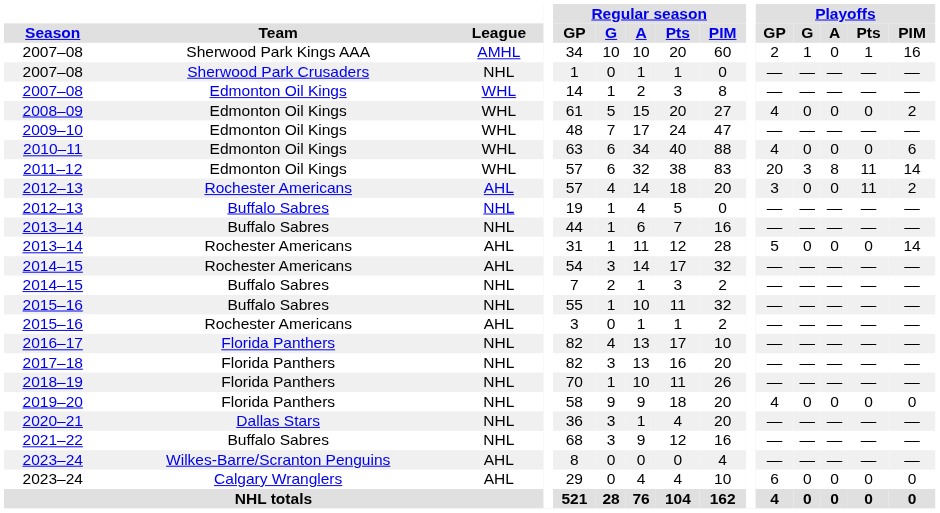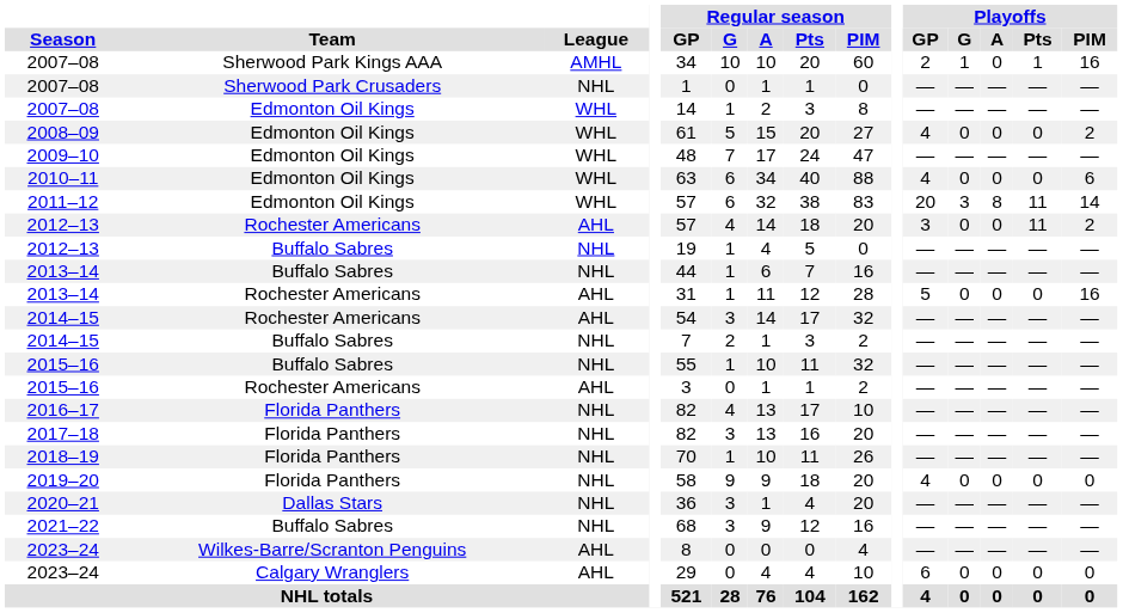 <table border="0" cellpadding="1" cellspacing="0" style="text-align:center; width:60em;">
 <tr style="background:#e0e0e0;">
 <th colspan="3" bgcolor="#ffffff"> </th>
 <th rowspan="99" bgcolor="#ffffff"> </th>
 <th colspan="5"><a href='#'>Regular season</a></th>
 <th rowspan="99" bgcolor="#ffffff"> </th>
 <th colspan="5"><a href='#'>Playoffs</a></th>
 </tr>
 <tr style="background:#e0e0e0;">
 <th><a href='#'>Season</a></th>
 <th>Team</th>
 <th>League</th>
 <th>GP</th>
 <th><a href='#'>G</a></th>
 <th><a href='#'>A</a></th>
 <th><a href='#'>Pts</a></th>
 <th><a href='#'>PIM</a></th>
 <th>GP</th>
 <th>G</th>
 <th>A</th>
 <th>Pts</th>
 <th>PIM</th>
 </tr>
 <tr>
 <td>2007–08</td>
 <td>Sherwood Park Kings AAA</td>
 <td><a href='#'>AMHL</a></td>
 <td>34</td>
 <td>10</td>
 <td>10</td>
 <td>20</td>
 <td>60</td>
 <td>2</td>
 <td>1</td>
 <td>0</td>
 <td>1</td>
 <td>16</td>
 </tr>
 <tr bgcolor="#f0f0f0">
 <td>2007–08</td>
 <td><a href='#'>Sherwood Park Crusaders</a></td>
 <td>NHL</td>
 <td>1</td>
 <td>0</td>
 <td>1</td>
 <td>1</td>
 <td>0</td>
 <td>—</td>
 <td>—</td>
 <td>—</td>
 <td>—</td>
 <td>—</td>
 </tr>
 <tr>
 <td><a href='#'>2007–08</a></td>
 <td><a href='#'>Edmonton Oil Kings</a></td>
 <td><a href='#'>WHL</a></td>
 <td>14</td>
 <td>1</td>
 <td>2</td>
 <td>3</td>
 <td>8</td>
 <td>—</td>
 <td>—</td>
 <td>—</td>
 <td>—</td>
 <td>—</td>
 </tr>
 <tr bgcolor="#f0f0f0">
 <td><a href='#'>2008–09</a></td>
 <td>Edmonton Oil Kings</td>
 <td>WHL</td>
 <td>61</td>
 <td>5</td>
 <td>15</td>
 <td>20</td>
 <td>27</td>
 <td>4</td>
 <td>0</td>
 <td>0</td>
 <td>0</td>
 <td>2</td>
 </tr>
 <tr>
 <td><a href='#'>2009–10</a></td>
 <td>Edmonton Oil Kings</td>
 <td>WHL</td>
 <td>48</td>
 <td>7</td>
 <td>17</td>
 <td>24</td>
 <td>47</td>
 <td>—</td>
 <td>—</td>
 <td>—</td>
 <td>—</td>
 <td>—</td>
 </tr>
 <tr bgcolor="#f0f0f0">
 <td><a href='#'>2010–11</a></td>
 <td>Edmonton Oil Kings</td>
 <td>WHL</td>
 <td>63</td>
 <td>6</td>
 <td>34</td>
 <td>40</td>
 <td>88</td>
 <td>4</td>
 <td>0</td>
 <td>0</td>
 <td>0</td>
 <td>6</td>
 </tr>
 <tr>
 <td><a href='#'>2011–12</a></td>
 <td>Edmonton Oil Kings</td>
 <td>WHL</td>
 <td>57</td>
 <td>6</td>
 <td>32</td>
 <td>38</td>
 <td>83</td>
 <td>20</td>
 <td>3</td>
 <td>8</td>
 <td>11</td>
 <td>14</td>
 </tr>
 <tr bgcolor="#f0f0f0">
 <td><a href='#'>2012–13</a></td>
 <td><a href='#'>Rochester Americans</a></td>
 <td><a href='#'>AHL</a></td>
 <td>57</td>
 <td>4</td>
 <td>14</td>
 <td>18</td>
 <td>20</td>
 <td>3</td>
 <td>0</td>
 <td>0</td>
 <td>11</td>
 <td>2</td>
 </tr>
 <tr>
 <td><a href='#'>2012–13</a></td>
 <td><a href='#'>Buffalo Sabres</a></td>
 <td><a href='#'>NHL</a></td>
 <td>19</td>
 <td>1</td>
 <td>4</td>
 <td>5</td>
 <td>0</td>
 <td>—</td>
 <td>—</td>
 <td>—</td>
 <td>—</td>
 <td>—</td>
 </tr>
 <tr bgcolor="#f0f0f0">
 <td><a href='#'>2013–14</a></td>
 <td>Buffalo Sabres</td>
 <td>NHL</td>
 <td>44</td>
 <td>1</td>
 <td>6</td>
 <td>7</td>
 <td>16</td>
 <td>—</td>
 <td>—</td>
 <td>—</td>
 <td>—</td>
 <td>—</td>
 </tr>
 <tr>
 <td><a href='#'>2013–14</a></td>
 <td>Rochester Americans</td>
 <td>AHL</td>
 <td>31</td>
 <td>1</td>
 <td>11</td>
 <td>12</td>
 <td>28</td>
 <td>5</td>
 <td>0</td>
 <td>0</td>
 <td>0</td>
-<td>14</td>
+<td>16</td>
 </tr>
 <tr bgcolor="#f0f0f0">
 <td><a href='#'>2014–15</a></td>
 <td>Rochester Americans</td>
 <td>AHL</td>
 <td>54</td>
 <td>3</td>
 <td>14</td>
 <td>17</td>
 <td>32</td>
 <td>—</td>
 <td>—</td>
 <td>—</td>
 <td>—</td>
 <td>—</td>
 </tr>
 <tr>
 <td><a href='#'>2014–15</a></td>
 <td>Buffalo Sabres</td>
 <td>NHL</td>
 <td>7</td>
 <td>2</td>
 <td>1</td>
 <td>3</td>
 <td>2</td>
 <td>—</td>
 <td>—</td>
 <td>—</td>
 <td>—</td>
 <td>—</td>
 </tr>
 <tr bgcolor="#f0f0f0">
 <td><a href='#'>2015–16</a></td>
 <td>Buffalo Sabres</td>
 <td>NHL</td>
 <td>55</td>
 <td>1</td>
 <td>10</td>
 <td>11</td>
 <td>32</td>
 <td>—</td>
 <td>—</td>
 <td>—</td>
 <td>—</td>
 <td>—</td>
 </tr>
 <tr>
 <td><a href='#'>2015–16</a></td>
 <td>Rochester Americans</td>
 <td>AHL</td>
 <td>3</td>
 <td>0</td>
 <td>1</td>
 <td>1</td>
 <td>2</td>
 <td>—</td>
 <td>—</td>
 <td>—</td>
 <td>—</td>
 <td>—</td>
 </tr>
 <tr bgcolor="#f0f0f0">
 <td><a href='#'>2016–17</a></td>
 <td><a href='#'>Florida Panthers</a></td>
 <td>NHL</td>
 <td>82</td>
 <td>4</td>
 <td>13</td>
 <td>17</td>
 <td>10</td>
 <td>—</td>
 <td>—</td>
 <td>—</td>
 <td>—</td>
 <td>—</td>
 </tr>
 <tr>
 <td><a href='#'>2017–18</a></td>
 <td>Florida Panthers</td>
 <td>NHL</td>
 <td>82</td>
 <td>3</td>
 <td>13</td>
 <td>16</td>
 <td>20</td>
 <td>—</td>
 <td>—</td>
 <td>—</td>
 <td>—</td>
 <td>—</td>
 </tr>
 <tr bgcolor="#f0f0f0">
 <td><a href='#'>2018–19</a></td>
 <td>Florida Panthers</td>
 <td>NHL</td>
 <td>70</td>
 <td>1</td>
 <td>10</td>
 <td>11</td>
 <td>26</td>
 <td>—</td>
 <td>—</td>
 <td>—</td>
 <td>—</td>
 <td>—</td>
 </tr>
 <tr>
 <td><a href='#'>2019–20</a></td>
 <td>Florida Panthers</td>
 <td>NHL</td>
 <td>58</td>
 <td>9</td>
 <td>9</td>
 <td>18</td>
 <td>20</td>
 <td>4</td>
 <td>0</td>
 <td>0</td>
 <td>0</td>
 <td>0</td>
 </tr>
 <tr bgcolor="#f0f0f0">
 <td><a href='#'>2020–21</a></td>
 <td><a href='#'>Dallas Stars</a></td>
 <td>NHL</td>
 <td>36</td>
 <td>3</td>
 <td>1</td>
 <td>4</td>
 <td>20</td>
 <td>—</td>
 <td>—</td>
 <td>—</td>
 <td>—</td>
 <td>—</td>
 </tr>
 <tr>
 <td><a href='#'>2021–22</a></td>
 <td>Buffalo Sabres</td>
 <td>NHL</td>
 <td>68</td>
 <td>3</td>
 <td>9</td>
 <td>12</td>
 <td>16</td>
 <td>—</td>
 <td>—</td>
 <td>—</td>
 <td>—</td>
 <td>—</td>
 </tr>
 <tr bgcolor="#f0f0f0">
 <td><a href='#'>2023–24</a></td>
 <td><a href='#'>Wilkes-Barre/Scranton Penguins</a></td>
 <td>AHL</td>
 <td>8</td>
 <td>0</td>
 <td>0</td>
 <td>0</td>
 <td>4</td>
 <td>—</td>
 <td>—</td>
 <td>—</td>
 <td>—</td>
 <td>—</td>
 </tr>
 <tr>
 <td>2023–24</td>
 <td><a href='#'>Calgary Wranglers</a></td>
 <td>AHL</td>
 <td>29</td>
 <td>0</td>
 <td>4</td>
 <td>4</td>
 <td>10</td>
 <td>6</td>
 <td>0</td>
 <td>0</td>
 <td>0</td>
 <td>0</td>
 </tr>
 <tr bgcolor="#e0e0e0">
 <th colspan="3">NHL totals</th>
 <th>521</th>
 <th>28</th>
 <th>76</th>
 <th>104</th>
 <th>162</th>
 <th>4</th>
 <th>0</th>
 <th>0</th>
 <th>0</th>
 <th>0</th>
 </tr>
 </table>
